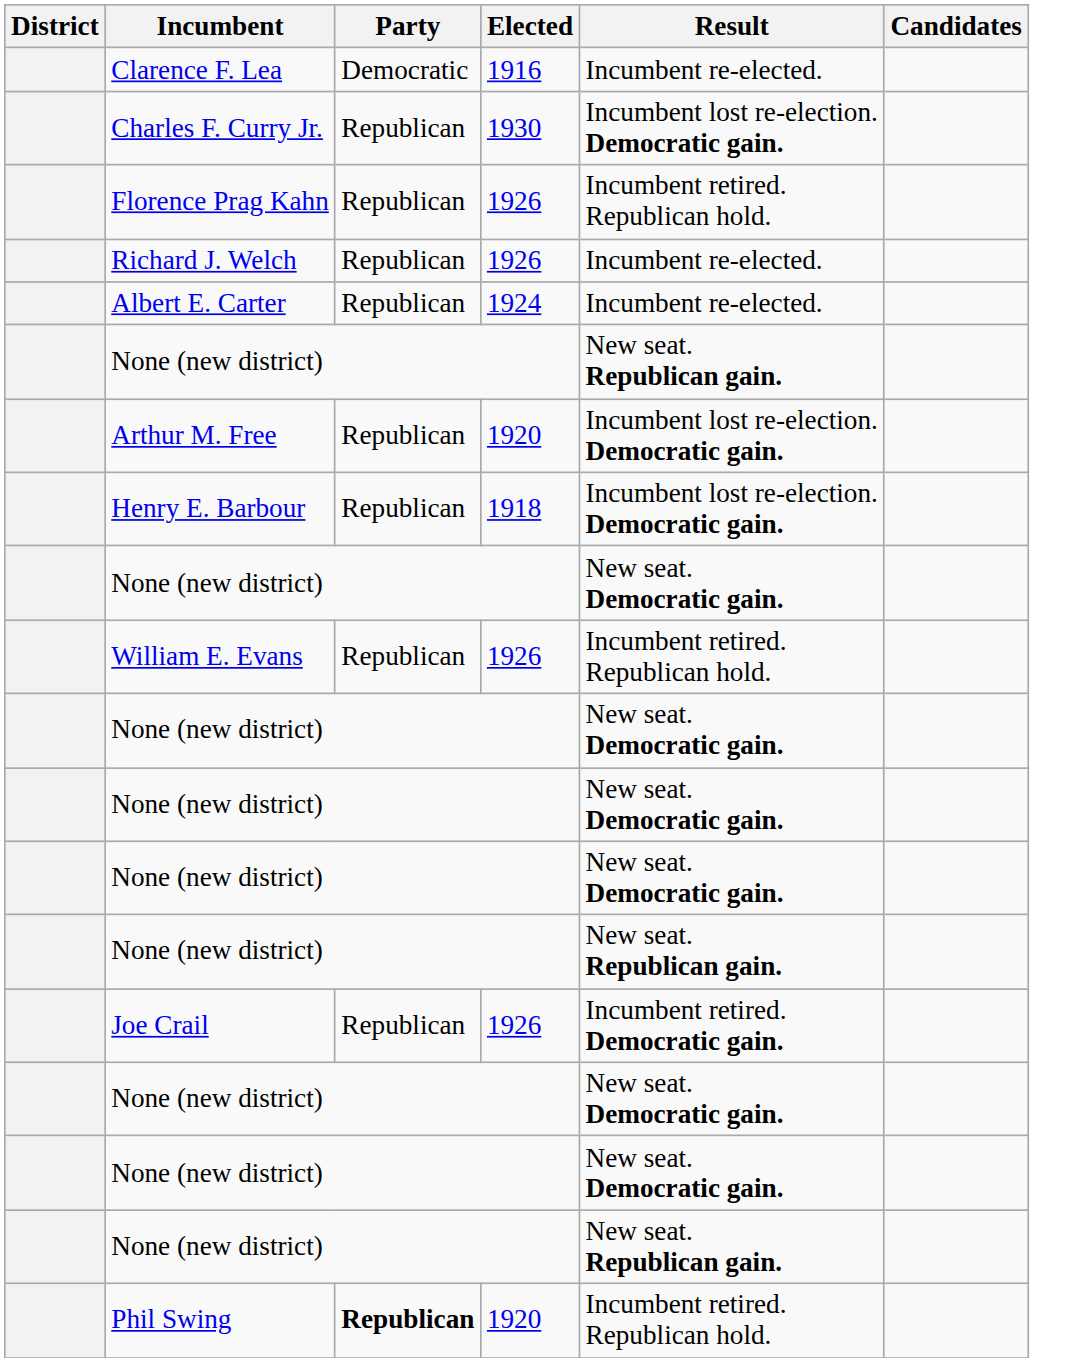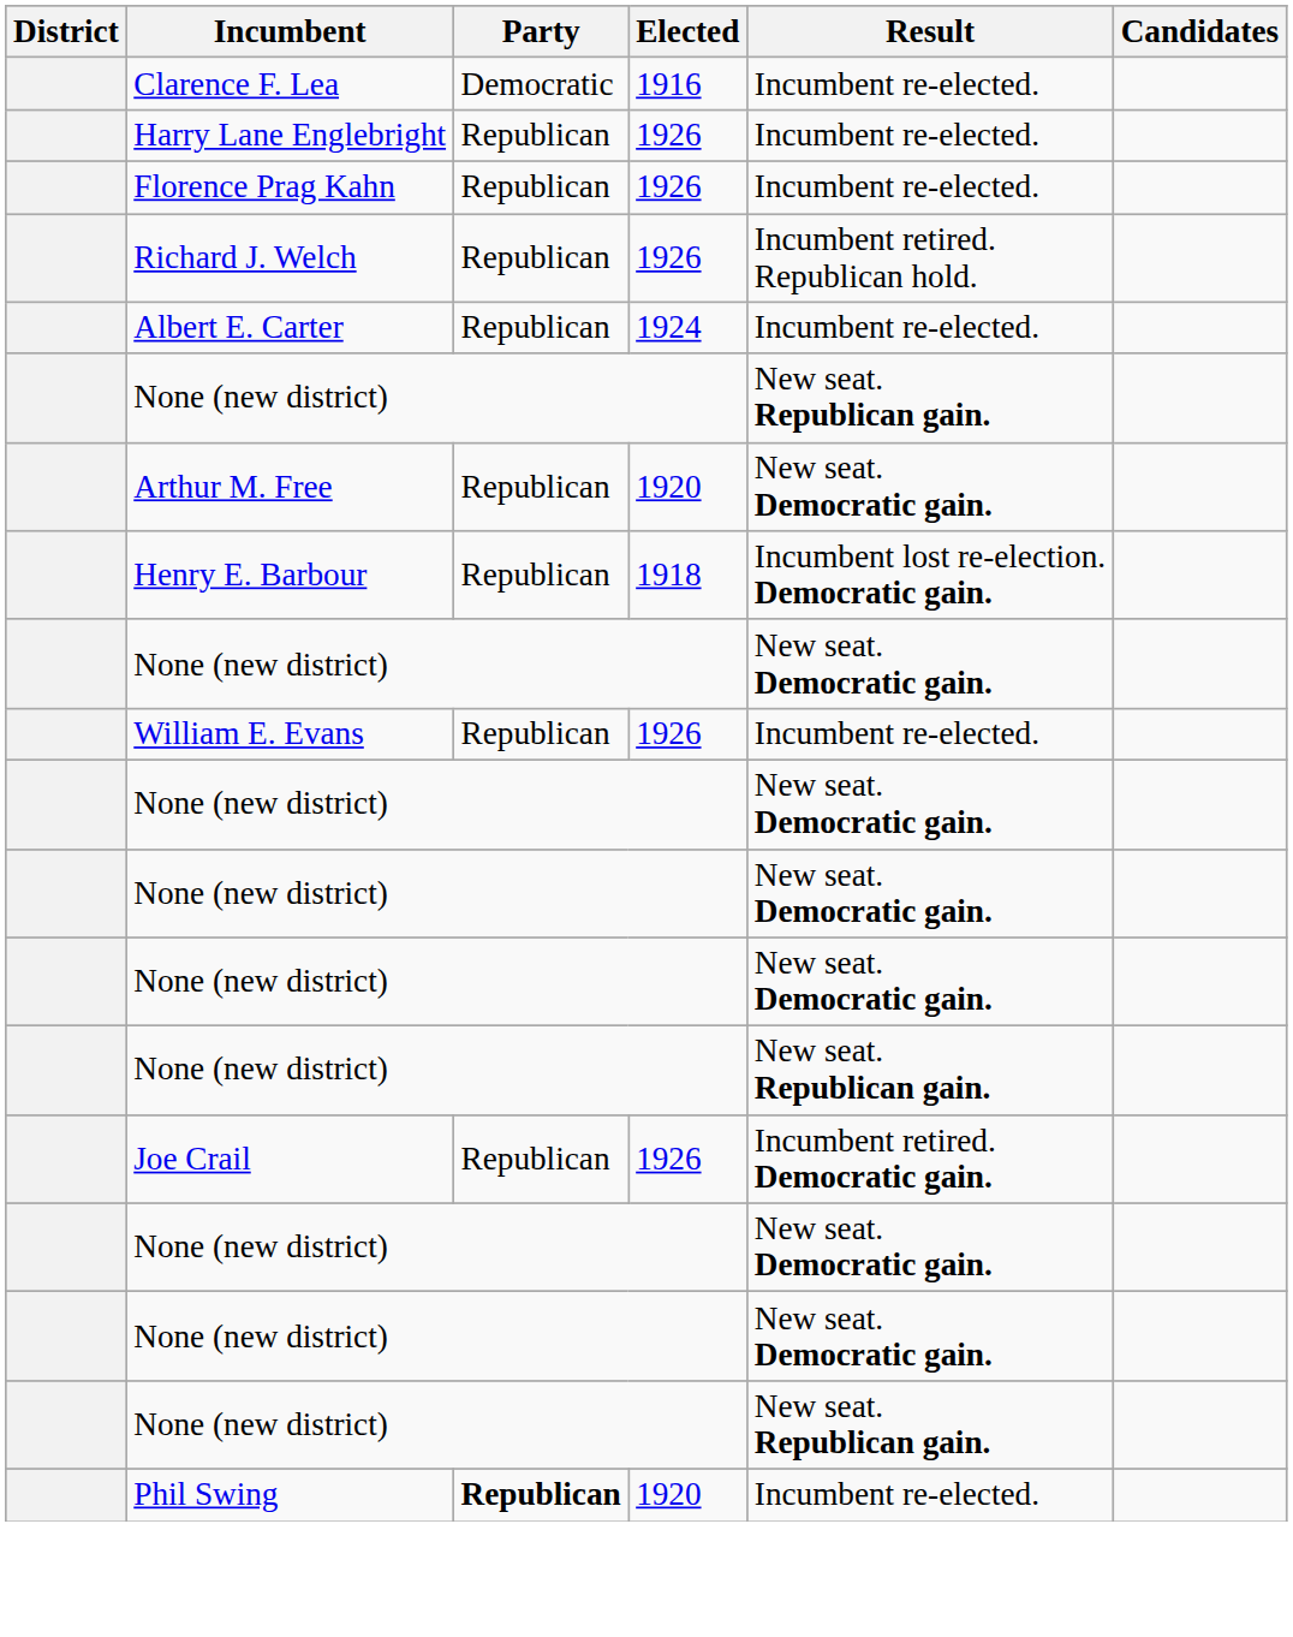 <table class=wikitable>
 <tr>
 <th>District</th>
 <th>Incumbent</th>
 <th>Party</th>
 <th>Elected</th>
 <th>Result</th>
 <th>Candidates</th>
 </tr>
 <tr>
 <th></th>
 <td><a href='#'>Clarence F. Lea</a></td>
 <td>Democratic</td>
 <td><a href='#'>1916</a></td>
 <td>Incumbent re-elected.</td>
 <td nowrap></td>
 </tr>
 <tr>
 <th></th>
-<td><a href='#'>Charles F. Curry Jr.</a></td>
+<td><a href='#'>Harry Lane Englebright</a></td>
 <td>Republican</td>
-<td><a href='#'>1930</a></td>
-<td>Incumbent lost re-election.<br><strong>Democratic gain.</strong></td>
+<td><a href='#'>1926</a></td>
+<td>Incumbent re-elected.</td>
 <td nowrap></td>
 </tr>
 <tr>
 <th></th>
 <td><a href='#'>Florence Prag Kahn</a></td>
 <td>Republican</td>
 <td><a href='#'>1926</a></td>
-<td>Incumbent retired.<br>Republican hold.</td>
+<td>Incumbent re-elected.</td>
 <td nowrap></td>
 </tr>
 <tr>
 <th></th>
 <td><a href='#'>Richard J. Welch</a></td>
 <td>Republican</td>
 <td><a href='#'>1926</a></td>
-<td>Incumbent re-elected.</td>
+<td>Incumbent retired.<br>Republican hold.</td>
 <td nowrap></td>
 </tr>
 <tr>
 <th></th>
 <td><a href='#'>Albert E. Carter</a></td>
 <td>Republican</td>
 <td><a href='#'>1924</a></td>
 <td>Incumbent re-elected.</td>
 <td nowrap></td>
 </tr>
 <tr>
 <th></th>
 <td colspan=3>None (new district)</td>
 <td>New seat.<br><strong>Republican gain.</strong></td>
 <td nowrap></td>
 </tr>
 <tr>
 <th></th>
 <td><a href='#'>Arthur M. Free</a></td>
 <td>Republican</td>
 <td><a href='#'>1920</a></td>
-<td>Incumbent lost re-election.<br><strong>Democratic gain.</strong></td>
+<td>New seat.<br><strong>Democratic gain.</strong></td>
 <td nowrap></td>
 </tr>
 <tr>
 <th></th>
 <td><a href='#'>Henry E. Barbour</a><br></td>
 <td>Republican</td>
 <td><a href='#'>1918</a></td>
 <td>Incumbent lost re-election.<br><strong>Democratic gain.</strong></td>
 <td nowrap></td>
 </tr>
 <tr>
 <th></th>
 <td colspan=3>None (new district)</td>
 <td>New seat.<br><strong>Democratic gain.</strong></td>
 <td nowrap></td>
 </tr>
 <tr>
 <th></th>
 <td><a href='#'>William E. Evans</a><br></td>
 <td>Republican</td>
 <td><a href='#'>1926</a></td>
-<td>Incumbent retired.<br>Republican hold.</td>
+<td>Incumbent re-elected.</td>
 <td nowrap></td>
 </tr>
 <tr>
 <th></th>
 <td colspan=3>None (new district)</td>
 <td>New seat.<br><strong>Democratic gain.</strong></td>
 <td nowrap></td>
 </tr>
 <tr>
 <th></th>
 <td colspan=3>None (new district)</td>
 <td>New seat.<br><strong>Democratic gain.</strong></td>
 <td nowrap></td>
 </tr>
 <tr>
 <th></th>
 <td colspan=3>None (new district)</td>
 <td>New seat.<br><strong>Democratic gain.</strong></td>
 <td nowrap></td>
 </tr>
 <tr>
 <th></th>
 <td colspan=3>None (new district)</td>
 <td>New seat.<br><strong>Republican gain.</strong></td>
 <td nowrap></td>
 </tr>
 <tr>
 <th></th>
 <td><a href='#'>Joe Crail</a><br></td>
 <td>Republican</td>
 <td><a href='#'>1926</a></td>
 <td>Incumbent retired.<br><strong>Democratic gain.</strong></td>
 <td nowrap><br></td>
 </tr>
 <tr>
 <th></th>
 <td colspan=3>None (new district)</td>
 <td>New seat.<br><strong>Democratic gain.</strong></td>
 <td nowrap></td>
 </tr>
 <tr>
 <th></th>
 <td colspan=3>None (new district)</td>
 <td>New seat.<br><strong>Democratic gain.</strong></td>
 <td nowrap></td>
 </tr>
 <tr>
 <th></th>
 <td colspan=3>None (new district)</td>
 <td>New seat.<br><strong>Republican gain.</strong></td>
 <td nowrap></td>
 </tr>
 <tr>
 <th></th>
 <td><a href='#'>Phil Swing</a><br></td>
 <td><strong>Republican</strong></td>
 <td><a href='#'>1920</a></td>
-<td>Incumbent retired.<br>Republican hold.</td>
+<td>Incumbent re-elected.</td>
 <td nowrap></td>
 </tr>
 </table>
